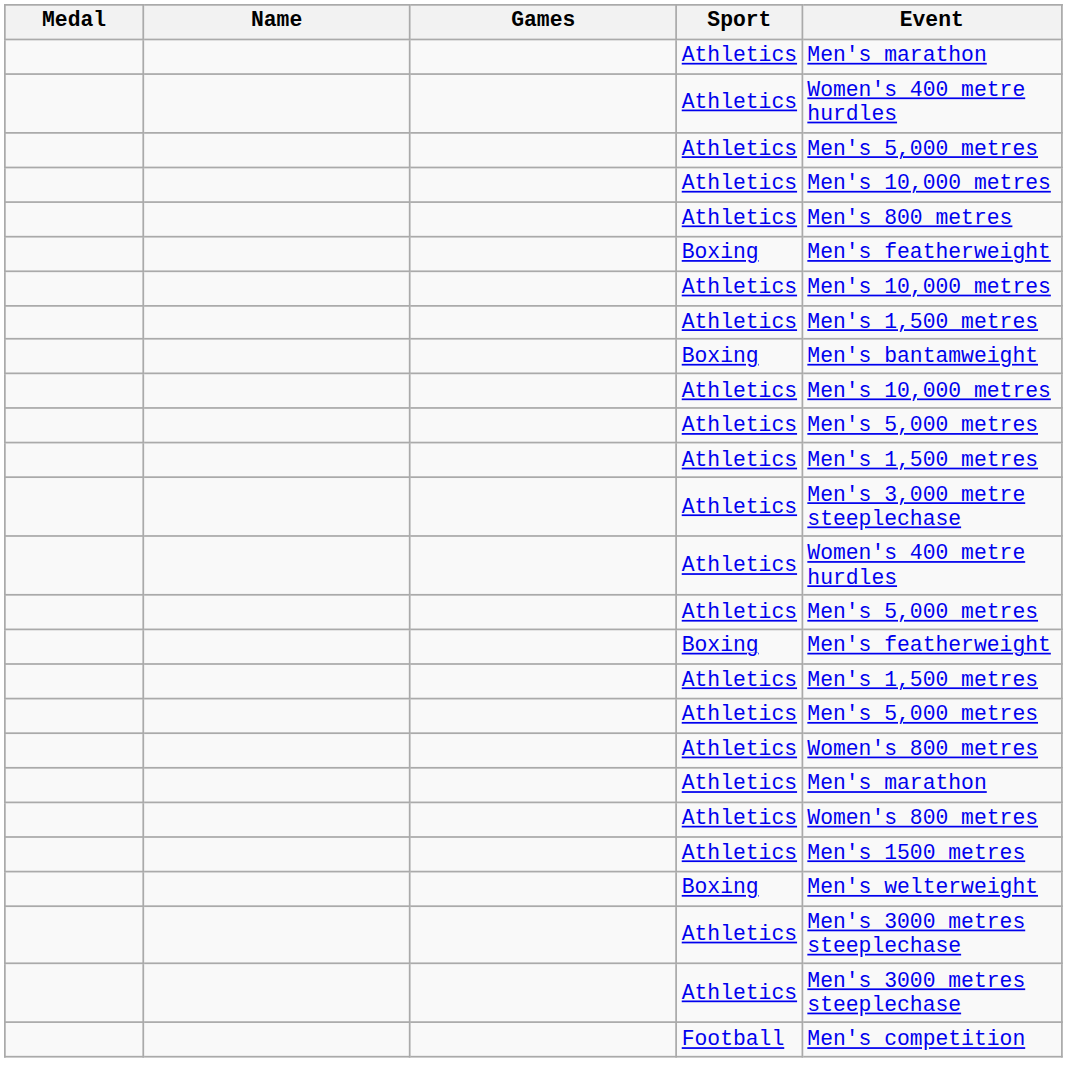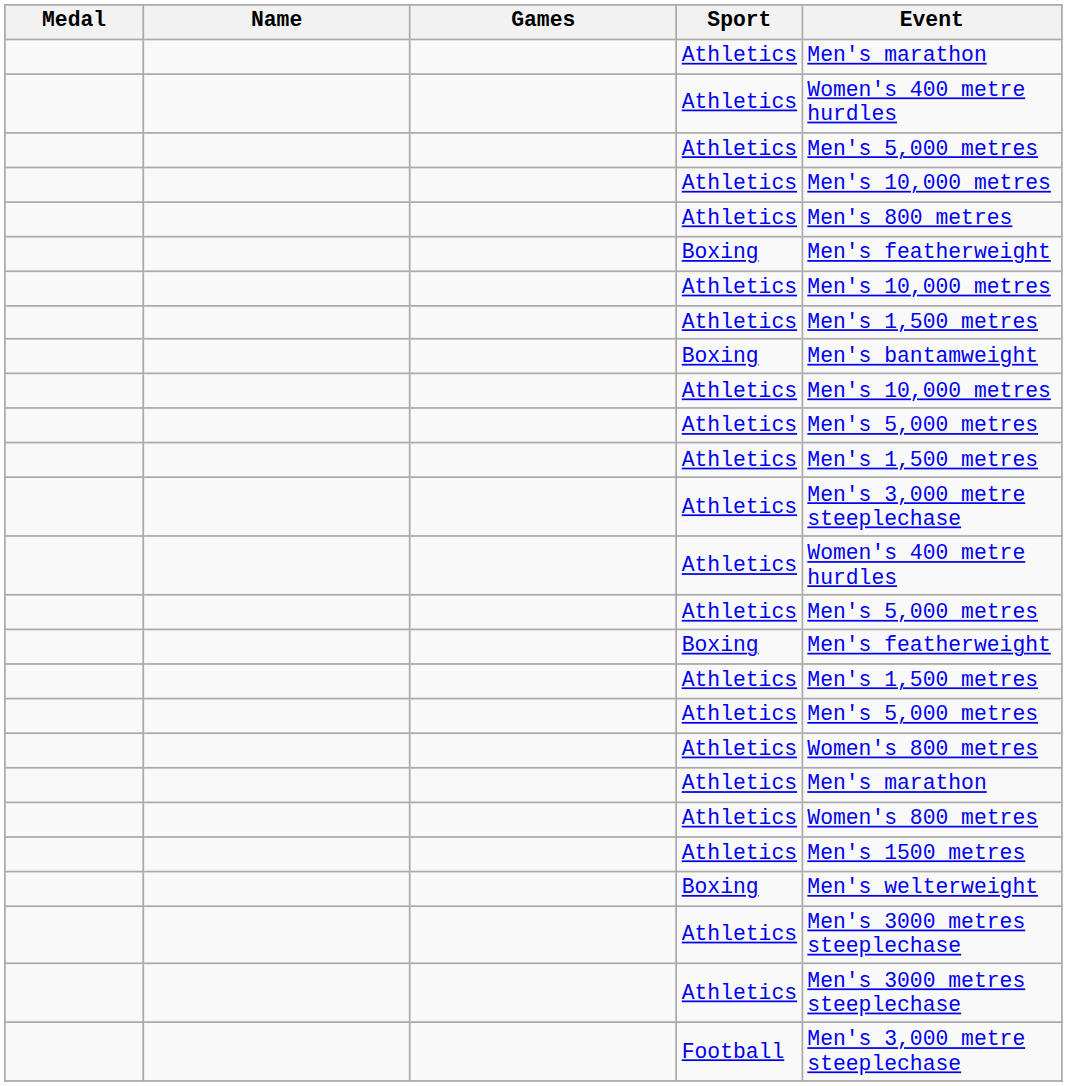 <table class="wikitable sortable" style="font-size: 95%;">
 <tr>
 <th style="width:6em">Medal</th>
 <th style="width:12em">Name</th>
 <th style="width:12em">Games</th>
 <th>Sport</th>
 <th>Event</th>
 </tr>
 <tr>
 <td></td>
 <td></td>
 <td></td>
 <td> <a href='#'>Athletics</a></td>
 <td><a href='#'>Men's marathon</a></td>
 </tr>
 <tr>
 <td></td>
 <td></td>
 <td></td>
 <td> <a href='#'>Athletics</a></td>
 <td><a href='#'>Women's 400 metre hurdles</a></td>
 </tr>
 <tr>
 <td></td>
 <td></td>
 <td></td>
 <td> <a href='#'>Athletics</a></td>
 <td><a href='#'>Men's 5,000 metres</a></td>
 </tr>
 <tr>
 <td></td>
 <td></td>
 <td></td>
 <td> <a href='#'>Athletics</a></td>
 <td><a href='#'>Men's 10,000 metres</a></td>
 </tr>
 <tr>
 <td></td>
 <td></td>
 <td></td>
 <td> <a href='#'>Athletics</a></td>
 <td><a href='#'>Men's 800 metres</a></td>
 </tr>
 <tr>
 <td></td>
 <td></td>
 <td></td>
 <td> <a href='#'>Boxing</a></td>
 <td><a href='#'>Men's featherweight</a></td>
 </tr>
 <tr>
 <td></td>
 <td></td>
 <td></td>
 <td> <a href='#'>Athletics</a></td>
 <td><a href='#'>Men's 10,000 metres</a></td>
 </tr>
 <tr>
 <td></td>
 <td></td>
 <td></td>
 <td> <a href='#'>Athletics</a></td>
 <td><a href='#'>Men's 1,500 metres</a></td>
 </tr>
 <tr>
 <td></td>
 <td></td>
 <td></td>
 <td> <a href='#'>Boxing</a></td>
 <td><a href='#'>Men's bantamweight</a></td>
 </tr>
 <tr>
 <td></td>
 <td></td>
 <td></td>
 <td> <a href='#'>Athletics</a></td>
 <td><a href='#'>Men's 10,000 metres</a></td>
 </tr>
 <tr>
 <td></td>
 <td></td>
 <td></td>
 <td> <a href='#'>Athletics</a></td>
 <td><a href='#'>Men's 5,000 metres</a></td>
 </tr>
 <tr>
 <td></td>
 <td></td>
 <td></td>
 <td> <a href='#'>Athletics</a></td>
 <td><a href='#'>Men's 1,500 metres</a></td>
 </tr>
 <tr>
 <td></td>
 <td></td>
 <td></td>
 <td> <a href='#'>Athletics</a></td>
 <td><a href='#'>Men's 3,000 metre steeplechase</a></td>
 </tr>
 <tr>
 <td></td>
 <td></td>
 <td></td>
 <td> <a href='#'>Athletics</a></td>
 <td><a href='#'>Women's 400 metre hurdles</a></td>
 </tr>
 <tr>
 <td></td>
 <td></td>
 <td></td>
 <td> <a href='#'>Athletics</a></td>
 <td><a href='#'>Men's 5,000 metres</a></td>
 </tr>
 <tr>
 <td></td>
 <td></td>
 <td></td>
 <td> <a href='#'>Boxing</a></td>
 <td><a href='#'>Men's featherweight</a></td>
 </tr>
 <tr>
 <td></td>
 <td></td>
 <td></td>
 <td> <a href='#'>Athletics</a></td>
 <td><a href='#'>Men's 1,500 metres</a></td>
 </tr>
 <tr>
 <td></td>
 <td></td>
 <td></td>
 <td> <a href='#'>Athletics</a></td>
 <td><a href='#'>Men's 5,000 metres</a></td>
 </tr>
 <tr>
 <td></td>
 <td></td>
 <td></td>
 <td> <a href='#'>Athletics</a></td>
 <td><a href='#'>Women's 800 metres</a></td>
 </tr>
 <tr>
 <td></td>
 <td></td>
 <td></td>
 <td> <a href='#'>Athletics</a></td>
 <td><a href='#'>Men's marathon</a></td>
 </tr>
 <tr>
 <td></td>
 <td></td>
 <td></td>
 <td> <a href='#'>Athletics</a></td>
 <td><a href='#'>Women's 800 metres</a></td>
 </tr>
 <tr>
 <td></td>
 <td></td>
 <td></td>
 <td> <a href='#'>Athletics</a></td>
 <td><a href='#'>Men's 1500 metres</a></td>
 </tr>
 <tr>
 <td></td>
 <td></td>
 <td></td>
 <td> <a href='#'>Boxing</a></td>
 <td><a href='#'>Men's welterweight</a></td>
 </tr>
 <tr>
 <td></td>
 <td></td>
 <td></td>
 <td> <a href='#'>Athletics</a></td>
 <td><a href='#'>Men's 3000 metres steeplechase</a></td>
 </tr>
 <tr>
 <td></td>
 <td></td>
 <td></td>
 <td> <a href='#'>Athletics</a></td>
 <td><a href='#'>Men's 3000 metres steeplechase</a></td>
 </tr>
 <tr>
 <td></td>
 <td><br></td>
 <td></td>
 <td> <a href='#'>Football</a></td>
-<td><a href='#'>Men's competition</a></td>
+<td><a href='#'>Men's 3,000 metre steeplechase</a></td>
 </tr>
 </table>
